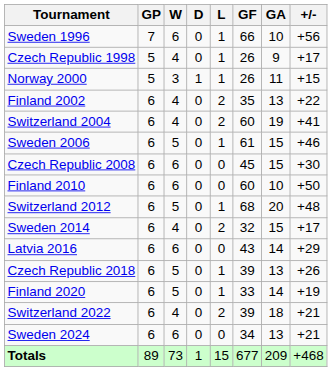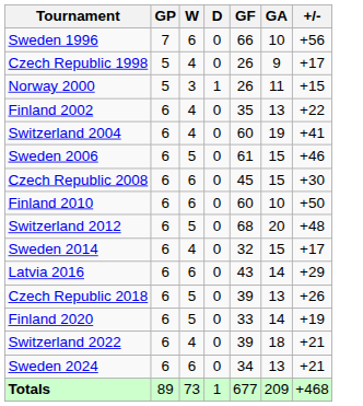 <table class="wikitable" style="text-align:center;">
 <tr>
 <th>Tournament</th>
 <th width=20>GP</th>
 <th width=20>W</th>
 <th width=20>D</th>
-<th width=20>L</th>
 <th width=20>GF</th>
 <th width=20>GA</th>
 <th width=20>+/-</th>
 </tr>
 <tr>
 <td style="text-align:left;"><a href='#'>Sweden 1996</a></td>
 <td>7</td>
 <td>6</td>
 <td>0</td>
-<td>1</td>
 <td>66</td>
 <td>10</td>
 <td>+56</td>
 </tr>
 <tr>
 <td style="text-align:left;"><a href='#'>Czech Republic 1998</a></td>
 <td>5</td>
 <td>4</td>
 <td>0</td>
-<td>1</td>
 <td>26</td>
 <td>9</td>
 <td>+17</td>
 </tr>
 <tr>
 <td style="text-align:left;"><a href='#'>Norway 2000</a></td>
 <td>5</td>
 <td>3</td>
-<td>1</td>
 <td>1</td>
 <td>26</td>
 <td>11</td>
 <td>+15</td>
 </tr>
 <tr>
 <td style="text-align:left;"><a href='#'>Finland 2002</a></td>
 <td>6</td>
 <td>4</td>
 <td>0</td>
-<td>2</td>
 <td>35</td>
 <td>13</td>
 <td>+22</td>
 </tr>
 <tr>
 <td style="text-align:left;"><a href='#'>Switzerland 2004</a></td>
 <td>6</td>
 <td>4</td>
 <td>0</td>
-<td>2</td>
 <td>60</td>
 <td>19</td>
 <td>+41</td>
 </tr>
 <tr>
 <td style="text-align:left;"><a href='#'>Sweden 2006</a></td>
 <td>6</td>
 <td>5</td>
 <td>0</td>
-<td>1</td>
 <td>61</td>
 <td>15</td>
 <td>+46</td>
 </tr>
 <tr>
 <td style="text-align:left;"><a href='#'>Czech Republic 2008</a></td>
 <td>6</td>
 <td>6</td>
-<td>0</td>
 <td>0</td>
 <td>45</td>
 <td>15</td>
 <td>+30</td>
 </tr>
 <tr>
 <td style="text-align:left;"><a href='#'>Finland 2010</a></td>
 <td>6</td>
 <td>6</td>
 <td>0</td>
-<td>0</td>
 <td>60</td>
 <td>10</td>
 <td>+50</td>
 </tr>
 <tr>
 <td style="text-align:left;"><a href='#'>Switzerland 2012</a></td>
 <td>6</td>
 <td>5</td>
 <td>0</td>
-<td>1</td>
 <td>68</td>
 <td>20</td>
 <td>+48</td>
 </tr>
 <tr>
 <td style="text-align:left;"><a href='#'>Sweden 2014</a></td>
 <td>6</td>
 <td>4</td>
 <td>0</td>
-<td>2</td>
 <td>32</td>
 <td>15</td>
 <td>+17</td>
 </tr>
 <tr>
 <td style="text-align:left;"><a href='#'>Latvia 2016</a></td>
 <td>6</td>
 <td>6</td>
-<td>0</td>
 <td>0</td>
 <td>43</td>
 <td>14</td>
 <td>+29</td>
 </tr>
 <tr>
 <td style="text-align:left;"><a href='#'>Czech Republic 2018</a></td>
 <td>6</td>
 <td>5</td>
 <td>0</td>
-<td>1</td>
 <td>39</td>
 <td>13</td>
 <td>+26</td>
 </tr>
 <tr>
 <td style="text-align:left;"><a href='#'>Finland 2020</a></td>
 <td>6</td>
 <td>5</td>
 <td>0</td>
-<td>1</td>
 <td>33</td>
 <td>14</td>
 <td>+19</td>
 </tr>
 <tr>
 <td style="text-align:left;"><a href='#'>Switzerland 2022</a></td>
 <td>6</td>
 <td>4</td>
 <td>0</td>
-<td>2</td>
 <td>39</td>
 <td>18</td>
 <td>+21</td>
 </tr>
 <tr>
 <td style="text-align:left;"><a href='#'>Sweden 2024</a></td>
 <td>6</td>
 <td>6</td>
-<td>0</td>
 <td>0</td>
 <td>34</td>
 <td>13</td>
 <td>+21</td>
 </tr>
 <tr style="background:#ccffcc;">
 <td style="text-align:left;"><strong>Totals</strong></td>
 <td>89</td>
 <td>73</td>
 <td>1</td>
-<td>15</td>
 <td>677</td>
 <td>209</td>
 <td>+468</td>
 </tr>
 </table>
